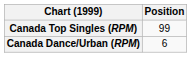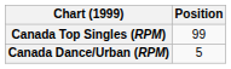 <table class="wikitable plainrowheaders" style="text-align:center">
 <tr>
 <th>Chart (1999)</th>
 <th>Position</th>
 </tr>
 <tr>
 <th scope="row">Canada Top Singles (<em>RPM</em>)</th>
 <td>99</td>
 </tr>
 <tr>
 <th scope="row">Canada Dance/Urban (<em>RPM</em>)</th>
-<td>6</td>
+<td>5</td>
 </tr>
 </table>
